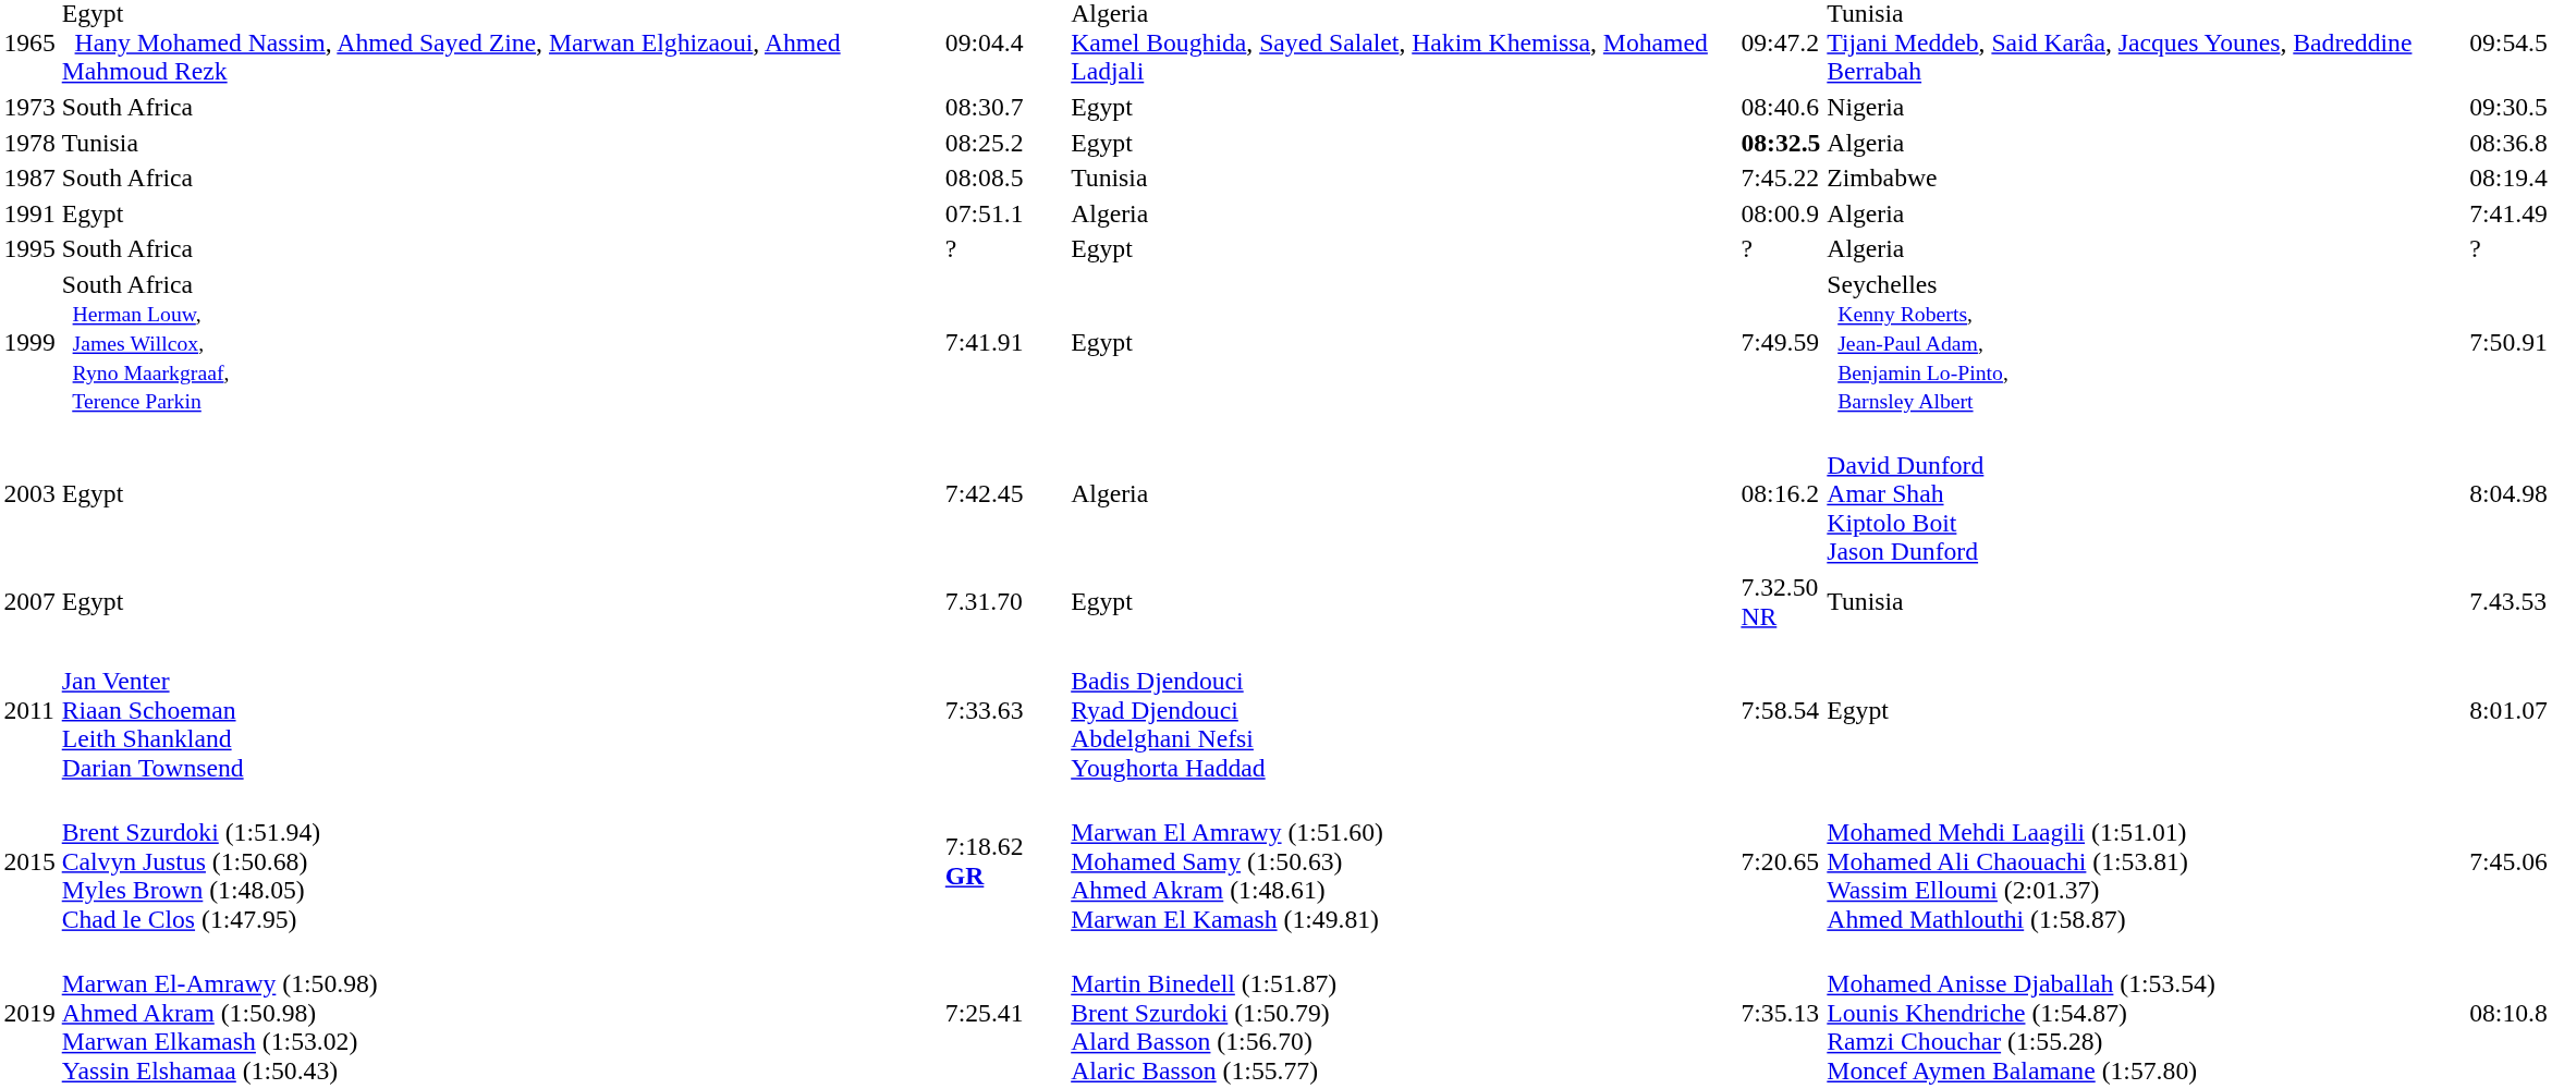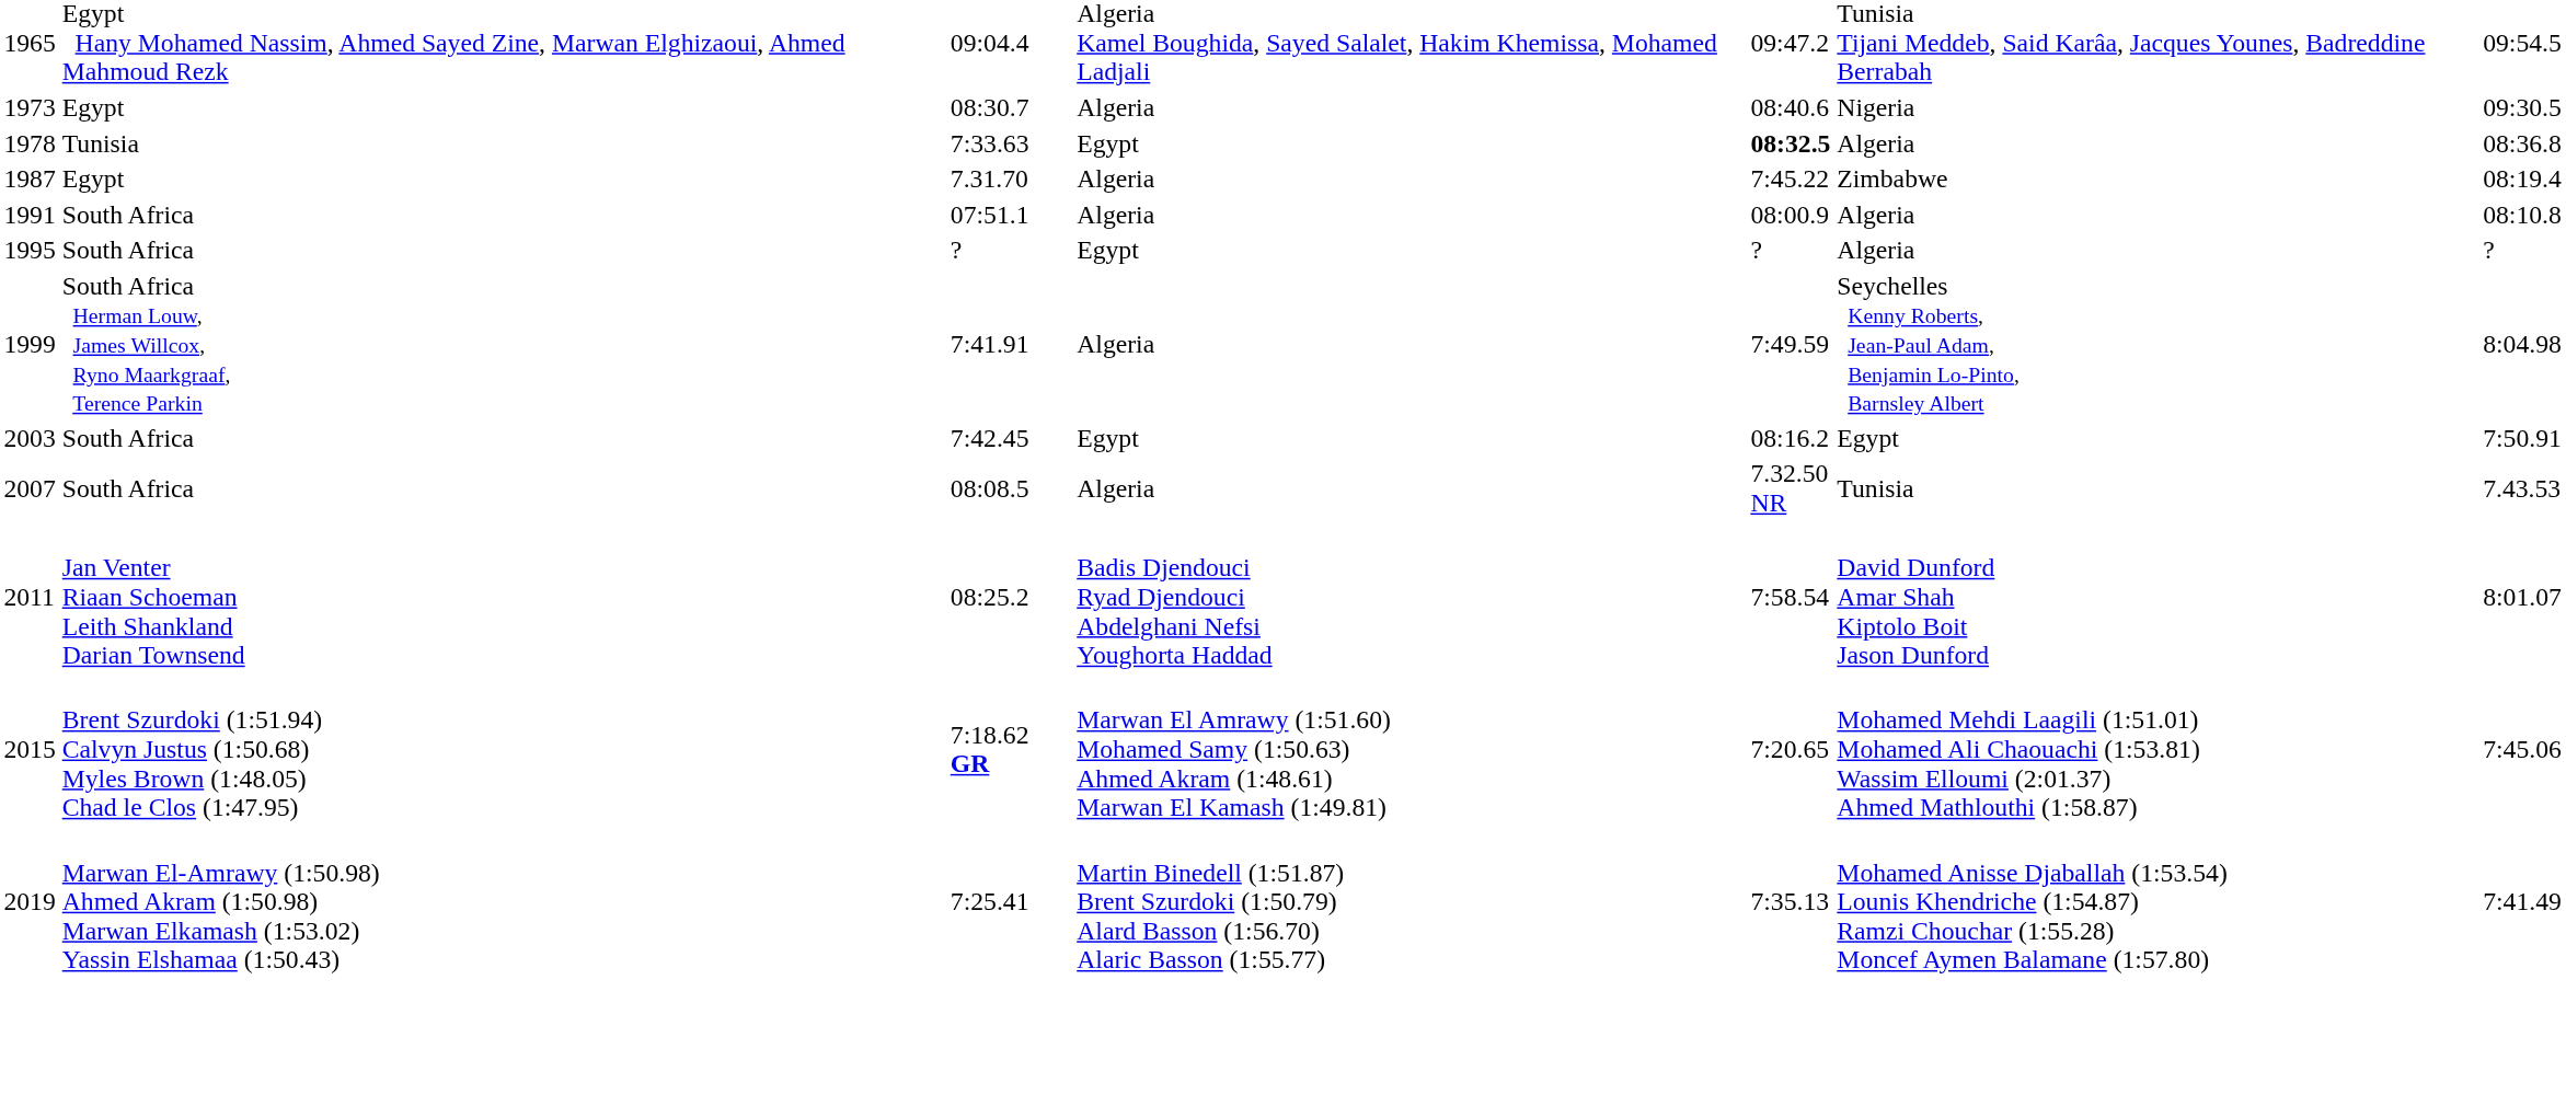 <table>
 <tr>
 <td>1965</td>
 <td> Egypt<br>  <a href='#'>Hany Mohamed Nassim</a>, <a href='#'>Ahmed Sayed Zine</a>, <a href='#'>Marwan Elghizaoui</a>, <a href='#'>Ahmed Mahmoud Rezk</a></td>
 <td>09:04.4</td>
 <td> Algeria<br><a href='#'>Kamel Boughida</a>, <a href='#'>Sayed Salalet</a>, <a href='#'>Hakim Khemissa</a>, <a href='#'>Mohamed Ladjali</a></td>
 <td>09:47.2</td>
 <td> Tunisia<br><a href='#'>Tijani Meddeb</a>, <a href='#'>Said Karâa</a>, <a href='#'>Jacques Younes</a>, <a href='#'>Badreddine Berrabah</a></td>
 <td>09:54.5</td>
 </tr>
 <tr>
 <td>1973</td>
-<td> South Africa</td>
+<td> Egypt</td>
 <td>08:30.7</td>
-<td> Egypt</td>
+<td> Algeria</td>
 <td>08:40.6</td>
 <td> Nigeria</td>
 <td>09:30.5</td>
 </tr>
 <tr>
 <td>1978</td>
 <td> Tunisia</td>
-<td>08:25.2</td>
+<td>7:33.63</td>
 <td> Egypt</td>
 <td><strong>08:32.5</strong></td>
 <td> Algeria</td>
 <td>08:36.8</td>
 </tr>
 <tr>
 <td>1987</td>
-<td> South Africa</td>
-<td>08:08.5</td>
-<td> Tunisia</td>
+<td> Egypt</td>
+<td>7.31.70</td>
+<td> Algeria</td>
 <td>7:45.22</td>
 <td> Zimbabwe</td>
 <td>08:19.4</td>
 </tr>
 <tr>
 <td>1991</td>
-<td> Egypt</td>
+<td> South Africa</td>
 <td>07:51.1</td>
 <td> Algeria</td>
 <td>08:00.9</td>
 <td> Algeria</td>
-<td>7:41.49</td>
+<td>08:10.8</td>
 </tr>
 <tr>
 <td>1995</td>
 <td> South Africa</td>
 <td>?</td>
 <td> Egypt</td>
 <td>?</td>
 <td> Algeria</td>
 <td>?</td>
 </tr>
 <tr>
 <td>1999</td>
 <td> South Africa <small><br>  <a href='#'>Herman Louw</a>, <br>  <a href='#'>James Willcox</a>, <br>  <a href='#'>Ryno Maarkgraaf</a>, <br>  <a href='#'>Terence Parkin</a> </small></td>
 <td>7:41.91</td>
-<td> Egypt</td>
+<td> Algeria</td>
 <td>7:49.59</td>
 <td> Seychelles <small><br>  <a href='#'>Kenny Roberts</a>, <br>  <a href='#'>Jean-Paul Adam</a>, <br>  <a href='#'>Benjamin Lo-Pinto</a>, <br>  <a href='#'>Barnsley Albert</a> </small></td>
+<td>8:04.98</td>
+</tr>
+<tr>
+<td>2003</td>
+<td> South Africa</td>
+<td>7:42.45</td>
+<td> Egypt</td>
+<td>08:16.2</td>
+<td> Egypt</td>
 <td>7:50.91</td>
 </tr>
 <tr>
-<td>2003</td>
-<td> Egypt</td>
-<td>7:42.45</td>
+<td>2007</td>
+<td> South Africa</td>
+<td>08:08.5</td>
 <td> Algeria</td>
-<td>08:16.2</td>
-<td> <br><a href='#'>David Dunford</a><br><a href='#'>Amar Shah</a> <br><a href='#'>Kiptolo Boit</a><br><a href='#'>Jason Dunford</a></td>
-<td>8:04.98</td>
-</tr>
-<tr>
-<td>2007</td>
-<td> Egypt</td>
-<td>7.31.70</td>
-<td> Egypt</td>
 <td>7.32.50 <br> <a href='#'>NR</a></td>
 <td> Tunisia</td>
 <td>7.43.53</td>
 </tr>
 <tr>
 <td>2011</td>
 <td> <br><a href='#'>Jan Venter</a><br><a href='#'>Riaan Schoeman</a> <br><a href='#'>Leith Shankland</a><br><a href='#'>Darian Townsend</a></td>
-<td>7:33.63</td>
+<td>08:25.2</td>
 <td> <br><a href='#'>Badis Djendouci</a><br><a href='#'>Ryad Djendouci</a> <br><a href='#'>Abdelghani Nefsi</a><br><a href='#'>Youghorta Haddad</a></td>
 <td>7:58.54</td>
-<td> Egypt</td>
+<td> <br><a href='#'>David Dunford</a><br><a href='#'>Amar Shah</a> <br><a href='#'>Kiptolo Boit</a><br><a href='#'>Jason Dunford</a></td>
 <td>8:01.07</td>
 </tr>
 <tr>
 <td>2015<br></td>
 <td><br><a href='#'>Brent Szurdoki</a> (1:51.94)<br><a href='#'>Calvyn Justus</a> (1:50.68)<br><a href='#'>Myles Brown</a> (1:48.05)<br><a href='#'>Chad le Clos</a> (1:47.95)</td>
 <td>7:18.62 <strong><a href='#'>GR</a></strong></td>
 <td><br><a href='#'>Marwan El Amrawy</a> (1:51.60)<br><a href='#'>Mohamed Samy</a> (1:50.63)<br><a href='#'>Ahmed Akram</a> (1:48.61)<br><a href='#'>Marwan El Kamash</a> (1:49.81)</td>
 <td>7:20.65</td>
 <td><br><a href='#'>Mohamed Mehdi Laagili</a> (1:51.01)<br><a href='#'>Mohamed Ali Chaouachi</a> (1:53.81)<br><a href='#'>Wassim Elloumi</a> (2:01.37)<br><a href='#'>Ahmed Mathlouthi</a> (1:58.87)</td>
 <td>7:45.06</td>
 </tr>
 <tr>
 <td>2019<br></td>
 <td><br><a href='#'>Marwan El-Amrawy</a> (1:50.98)<br><a href='#'>Ahmed Akram</a> (1:50.98)<br><a href='#'>Marwan Elkamash</a> (1:53.02)<br><a href='#'>Yassin Elshamaa</a> (1:50.43)</td>
 <td>7:25.41</td>
 <td><br><a href='#'>Martin Binedell</a> (1:51.87)<br><a href='#'>Brent Szurdoki</a> (1:50.79)<br><a href='#'>Alard Basson</a> (1:56.70)<br><a href='#'>Alaric Basson</a> (1:55.77)</td>
 <td>7:35.13</td>
 <td><br><a href='#'>Mohamed Anisse Djaballah</a> (1:53.54)<br><a href='#'>Lounis Khendriche</a> (1:54.87)<br><a href='#'>Ramzi Chouchar</a> (1:55.28)<br><a href='#'>Moncef Aymen Balamane</a> (1:57.80)</td>
-<td>08:10.8</td>
+<td>7:41.49</td>
 </tr>
 </table>
